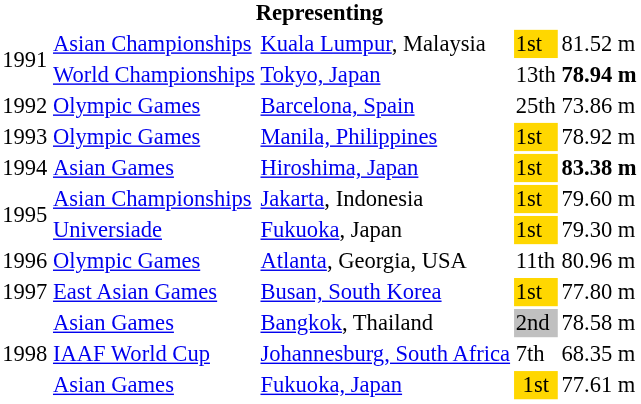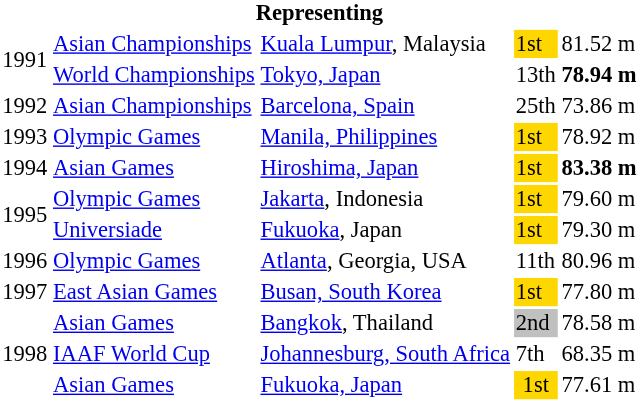 <table>
 <tr>
 <th colspan="5">Representing </th>
 </tr>
 <tr>
 <td rowspan=2>1991</td>
 <td><a href='#'>Asian Championships</a></td>
 <td><a href='#'>Kuala Lumpur</a>, Malaysia</td>
 <td bgcolor="gold">1st</td>
 <td>81.52 m</td>
 </tr>
 <tr>
 <td><a href='#'>World Championships</a></td>
 <td><a href='#'>Tokyo, Japan</a></td>
 <td>13th</td>
 <td><strong>78.94 m</strong></td>
 </tr>
 <tr>
 <td>1992</td>
-<td><a href='#'>Olympic Games</a></td>
+<td><a href='#'>Asian Championships</a></td>
 <td><a href='#'>Barcelona, Spain</a></td>
 <td>25th</td>
 <td>73.86 m</td>
 </tr>
 <tr>
 <td>1993</td>
 <td><a href='#'>Olympic Games</a></td>
 <td><a href='#'>Manila, Philippines</a></td>
 <td bgcolor="gold">1st</td>
 <td>78.92 m</td>
 </tr>
 <tr>
 <td>1994</td>
 <td><a href='#'>Asian Games</a></td>
 <td><a href='#'>Hiroshima, Japan</a></td>
 <td bgcolor="gold">1st</td>
 <td><strong>83.38 m</strong></td>
 </tr>
 <tr>
 <td rowspan=2>1995</td>
-<td><a href='#'>Asian Championships</a></td>
+<td><a href='#'>Olympic Games</a></td>
 <td><a href='#'>Jakarta</a>, Indonesia</td>
 <td bgcolor="gold">1st</td>
 <td>79.60 m</td>
 </tr>
 <tr>
 <td><a href='#'>Universiade</a></td>
 <td><a href='#'>Fukuoka</a>, Japan</td>
 <td bgcolor="gold">1st</td>
 <td>79.30 m</td>
 </tr>
 <tr>
 <td>1996</td>
 <td><a href='#'>Olympic Games</a></td>
 <td><a href='#'>Atlanta</a>, Georgia, USA</td>
 <td>11th</td>
 <td>80.96 m</td>
 </tr>
 <tr>
 <td>1997</td>
 <td><a href='#'>East Asian Games</a></td>
 <td><a href='#'>Busan, South Korea</a></td>
 <td bgcolor="gold">1st</td>
 <td>77.80 m</td>
 </tr>
 <tr>
 <td rowspan=3>1998</td>
 <td><a href='#'>Asian Games</a></td>
 <td><a href='#'>Bangkok</a>, Thailand</td>
 <td bgcolor="silver">2nd</td>
 <td>78.58 m</td>
 </tr>
 <tr>
 <td><a href='#'>IAAF World Cup</a></td>
 <td><a href='#'>Johannesburg, South Africa</a></td>
 <td>7th</td>
 <td>68.35 m</td>
 </tr>
 <tr>
 <td><a href='#'>Asian Games</a></td>
 <td><a href='#'>Fukuoka, Japan</a></td>
 <td bgcolor="gold" align="center">1st</td>
 <td>77.61 m</td>
 </tr>
 </table>
